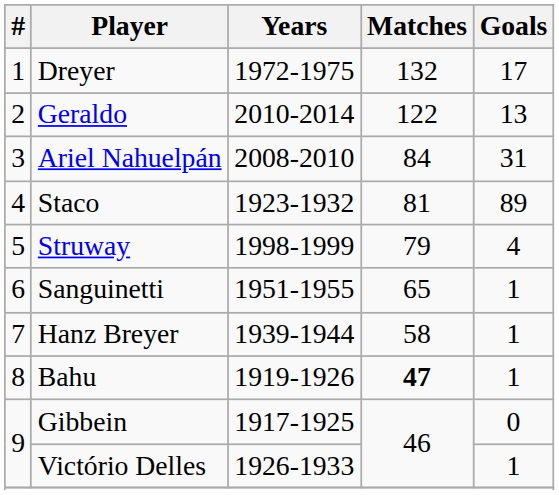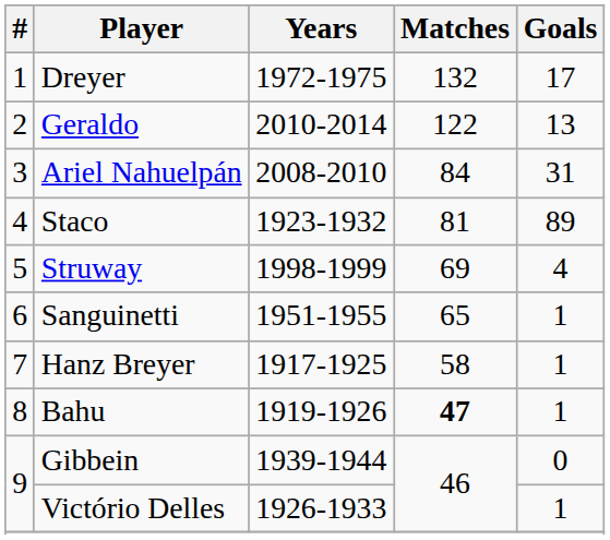 <table class="wikitable" style="text-align: center;">
 <tr>
 <th>#</th>
 <th>Player</th>
 <th>Years</th>
 <th>Matches</th>
 <th>Goals</th>
 </tr>
 <tr>
 <td>1</td>
 <td align="left"> Dreyer</td>
 <td>1972-1975</td>
 <td>132</td>
 <td>17</td>
 </tr>
 <tr>
 <td>2</td>
 <td align="left"> <a href='#'>Geraldo</a></td>
 <td>2010-2014</td>
 <td>122</td>
 <td>13</td>
 </tr>
 <tr>
 <td>3</td>
 <td align="left"> <a href='#'>Ariel Nahuelpán</a></td>
 <td>2008-2010</td>
 <td>84</td>
 <td>31</td>
 </tr>
 <tr>
 <td>4</td>
 <td align="left"> Staco</td>
 <td>1923-1932</td>
 <td>81</td>
 <td>89</td>
 </tr>
 <tr>
 <td>5</td>
 <td align="left"> <a href='#'>Struway</a></td>
 <td>1998-1999</td>
-<td>79</td>
+<td>69</td>
 <td>4</td>
 </tr>
 <tr>
 <td>6</td>
 <td align="left"> Sanguinetti</td>
 <td>1951-1955</td>
 <td>65</td>
 <td>1</td>
 </tr>
 <tr>
 <td>7</td>
 <td align="left"> Hanz Breyer</td>
-<td>1939-1944</td>
+<td>1917-1925</td>
 <td>58</td>
 <td>1</td>
 </tr>
 <tr>
 <td>8</td>
 <td align="left"> Bahu</td>
 <td>1919-1926</td>
 <td><strong>47</strong></td>
 <td>1</td>
 </tr>
 <tr>
 <td rowspan="2">9</td>
 <td align="left"> Gibbein</td>
-<td>1917-1925</td>
+<td>1939-1944</td>
 <td rowspan="2">46</td>
 <td>0</td>
 </tr>
 <tr>
 <td align="left"> Victório Delles</td>
 <td>1926-1933</td>
 <td>1</td>
 </tr>
 <tr>
 </tr>
 <tr>
 </tr>
 </table>
